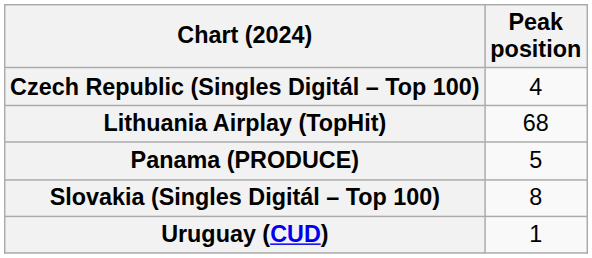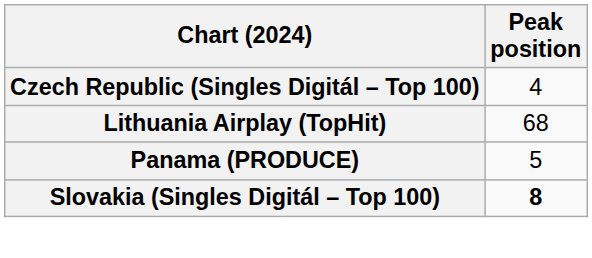 <table class="wikitable sortable plainrowheaders" style="text-align:center">
 <tr>
 <th scope="col">Chart (2024)</th>
 <th scope="col">Peak<br>position</th>
 </tr>
 <tr>
 <th scope="row">Czech Republic (Singles Digitál – Top 100)</th>
 <td>4</td>
 </tr>
 <tr>
 <th scope="row">Lithuania Airplay (TopHit)</th>
 <td>68</td>
 </tr>
 <tr>
 <th scope="row">Panama (PRODUCE)</th>
 <td>5</td>
 </tr>
 <tr>
 <th scope="row">Slovakia (Singles Digitál – Top 100)</th>
-<td>8</td>
-</tr>
-<tr>
-<th scope="row">Uruguay (<a href='#'>CUD</a>)</th>
-<td>1</td>
+<td><strong>8</strong></td>
 </tr>
 </table>
